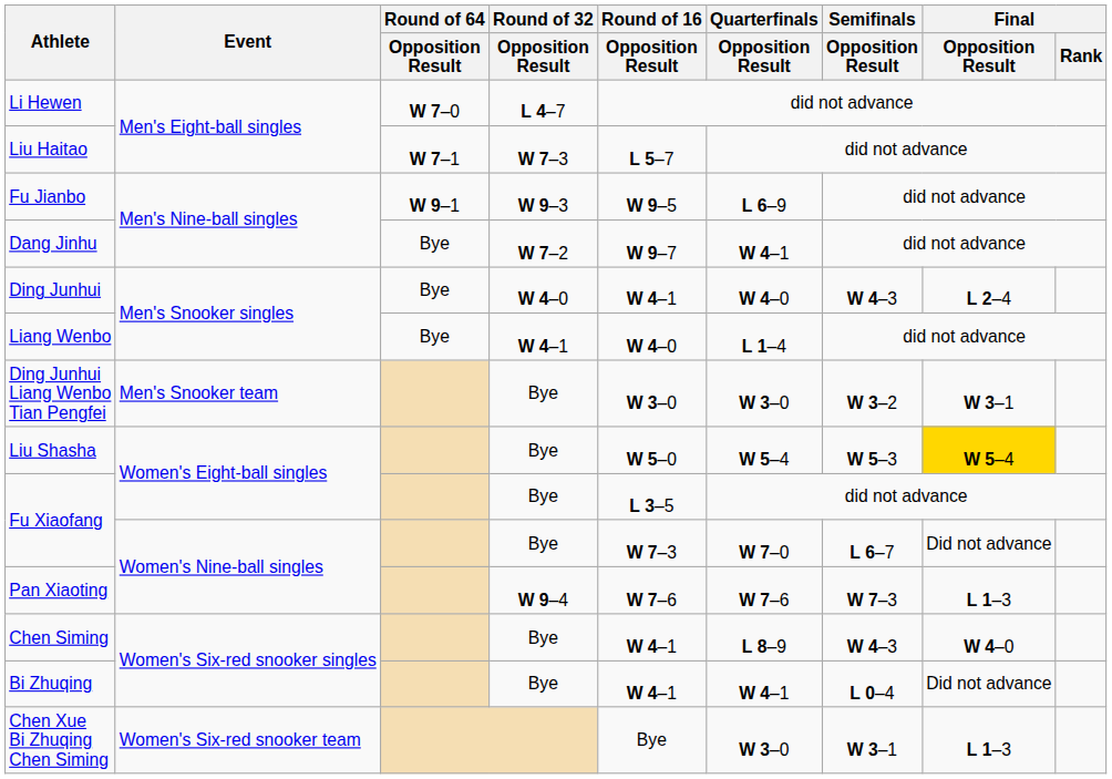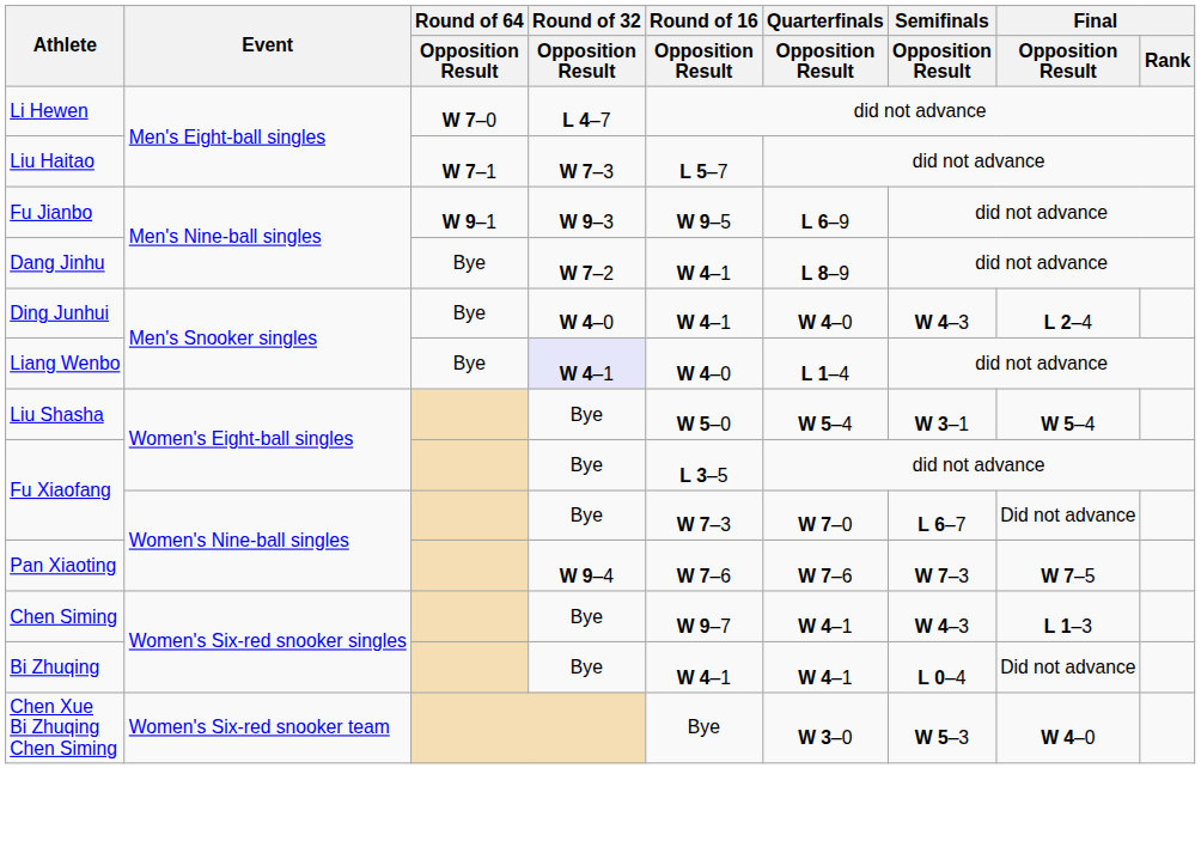 <table class=wikitable style="font-size:90%">
 <tr>
 <th rowspan=2>Athlete</th>
 <th rowspan=2>Event</th>
 <th>Round of 64</th>
 <th>Round of 32</th>
 <th>Round of 16</th>
 <th>Quarterfinals</th>
 <th>Semifinals</th>
 <th colspan=2>Final</th>
 </tr>
 <tr>
 <th>Opposition<br>Result</th>
 <th>Opposition<br>Result</th>
 <th>Opposition<br>Result</th>
 <th>Opposition<br>Result</th>
 <th>Opposition<br>Result</th>
 <th>Opposition<br>Result</th>
 <th>Rank</th>
 </tr>
 <tr>
 <td><a href='#'>Li Hewen</a></td>
 <td rowspan=2><a href='#'>Men's Eight-ball singles</a></td>
 <td align=center><br><strong>W</strong> <strong>7</strong>–0</td>
 <td align=center><br><strong>L</strong> <strong>4</strong>–7</td>
 <td style="text-align:center;" colspan="5">did not advance</td>
 </tr>
 <tr>
 <td><a href='#'>Liu Haitao</a></td>
 <td align=center><br><strong>W</strong> <strong>7</strong>–1</td>
 <td align=center><br><strong>W</strong> <strong>7</strong>–3</td>
 <td align=center><br><strong>L</strong> <strong>5</strong>–7</td>
 <td style="text-align:center;" colspan="4">did not advance</td>
 </tr>
 <tr>
 <td><a href='#'>Fu Jianbo</a></td>
 <td rowspan=2><a href='#'>Men's Nine-ball singles</a></td>
 <td align=center><br><strong>W</strong> <strong>9</strong>–1</td>
 <td align=center><br><strong>W</strong> <strong>9</strong>–3</td>
 <td align=center><br><strong>W</strong> <strong>9</strong>–5</td>
 <td align=center><br><strong>L</strong> <strong>6</strong>–9</td>
 <td style="text-align:center;" colspan="3">did not advance</td>
 </tr>
 <tr>
 <td><a href='#'>Dang Jinhu</a></td>
 <td align=center>Bye</td>
 <td align=center><br><strong>W</strong> <strong>7</strong>–2</td>
-<td align=center><br><strong>W</strong> <strong>9</strong>–7</td>
 <td align=center><br><strong>W</strong> <strong>4</strong>–1</td>
+<td align=center><br><strong>L</strong> <strong>8</strong>–9</td>
 <td style="text-align:center;" colspan="3">did not advance</td>
 </tr>
 <tr>
 <td><a href='#'>Ding Junhui</a></td>
 <td rowspan=2><a href='#'>Men's Snooker singles</a></td>
 <td align=center>Bye</td>
 <td align=center><br><strong>W</strong> <strong>4</strong>–0</td>
 <td align=center><br><strong>W</strong> <strong>4</strong>–1</td>
 <td align=center><br><strong>W</strong> <strong>4</strong>–0</td>
 <td align=center><br><strong>W</strong> <strong>4</strong>–3</td>
 <td align=center><br><strong>L</strong> <strong>2</strong>–4</td>
 <td align=center></td>
 </tr>
 <tr>
 <td><a href='#'>Liang Wenbo</a></td>
 <td align=center>Bye</td>
-<td align=center><br><strong>W</strong> <strong>4</strong>–1</td>
+<td align=center style="background: lavender;"><br><strong>W</strong> <strong>4</strong>–1</td>
 <td align=center><br><strong>W</strong> <strong>4</strong>–0</td>
 <td align=center><br><strong>L</strong> <strong>1</strong>–4</td>
 <td style="text-align:center;" colspan="3">did not advance</td>
-</tr>
-<tr>
-<td><a href='#'>Ding Junhui</a><br><a href='#'>Liang Wenbo</a><br><a href='#'>Tian Pengfei</a></td>
-<td><a href='#'>Men's Snooker team</a></td>
-<td style="background:wheat;"></td>
-<td align=center>Bye</td>
-<td align=center><br><strong>W</strong> <strong>3</strong>–0</td>
-<td align=center><br><strong>W</strong> <strong>3</strong>–0</td>
-<td align=center><br><strong>W</strong> <strong>3</strong>–2</td>
-<td align=center><br><strong>W</strong> <strong>3</strong>–1</td>
-<td align=center></td>
 </tr>
 <tr>
 <td><a href='#'>Liu Shasha</a></td>
 <td rowspan=2><a href='#'>Women's Eight-ball singles</a></td>
 <td style="background:wheat;"></td>
 <td align=center>Bye</td>
 <td align=center><br><strong>W</strong> <strong>5</strong>–0</td>
 <td align=center><br><strong>W</strong> <strong>5</strong>–4</td>
-<td align=center><br><strong>W</strong> <strong>5</strong>–3</td>
-<td align=center style="background: gold;"><br><strong>W</strong> <strong>5</strong>–4</td>
+<td align=center><br><strong>W</strong> <strong>3</strong>–1</td>
+<td align=center><br><strong>W</strong> <strong>5</strong>–4</td>
 <td align=center></td>
 </tr>
 <tr>
 <td rowspan=2><a href='#'>Fu Xiaofang</a></td>
 <td style="background:wheat;"></td>
 <td align=center>Bye</td>
 <td align=center><br><strong>L</strong> <strong>3</strong>–5</td>
 <td style="text-align:center;" colspan="4">did not advance</td>
 </tr>
 <tr>
 <td rowspan=2><a href='#'>Women's Nine-ball singles</a></td>
 <td style="background:wheat;"></td>
 <td align=center>Bye</td>
 <td align=center><br><strong>W</strong> <strong>7</strong>–3</td>
 <td align=center><br><strong>W</strong> <strong>7</strong>–0</td>
 <td align=center><br><strong>L</strong> <strong>6</strong>–7</td>
 <td align=center>Did not advance</td>
 <td align=center></td>
 </tr>
 <tr>
 <td><a href='#'>Pan Xiaoting</a></td>
 <td style="background:wheat;"></td>
 <td align=center><br><strong>W</strong> <strong>9</strong>–4</td>
 <td align=center><br><strong>W</strong> <strong>7</strong>–6</td>
 <td align=center><br><strong>W</strong> <strong>7</strong>–6</td>
 <td align=center><br><strong>W</strong> <strong>7</strong>–3</td>
-<td align=center><br><strong>L</strong> <strong>1</strong>–3</td>
+<td align=center><br><strong>W</strong> <strong>7</strong>–5</td>
 <td align=center></td>
 </tr>
 <tr>
 <td><a href='#'>Chen Siming</a></td>
 <td rowspan=2><a href='#'>Women's Six-red snooker singles</a></td>
 <td style="background:wheat;"></td>
 <td align=center>Bye</td>
+<td align=center><br><strong>W</strong> <strong>9</strong>–7</td>
 <td align=center><br><strong>W</strong> <strong>4</strong>–1</td>
-<td align=center><br><strong>L</strong> <strong>8</strong>–9</td>
 <td align=center><br><strong>W</strong> <strong>4</strong>–3</td>
-<td align=center><br><strong>W</strong> <strong>4</strong>–0</td>
+<td align=center><br><strong>L</strong> <strong>1</strong>–3</td>
 <td align=center></td>
 </tr>
 <tr>
 <td><a href='#'>Bi Zhuqing</a></td>
 <td style="background:wheat;"></td>
 <td align=center>Bye</td>
 <td align=center><br><strong>W</strong> <strong>4</strong>–1</td>
 <td align=center><br><strong>W</strong> <strong>4</strong>–1</td>
 <td align=center><br><strong>L</strong> <strong>0</strong>–4</td>
 <td align=center>Did not advance</td>
 <td align=center></td>
 </tr>
 <tr>
 <td><a href='#'>Chen Xue</a><br><a href='#'>Bi Zhuqing</a><br><a href='#'>Chen Siming</a></td>
 <td><a href='#'>Women's Six-red snooker team</a></td>
 <td style="background:wheat;" colspan=2></td>
 <td align=center>Bye</td>
 <td align=center><br><strong>W</strong> <strong>3</strong>–0</td>
-<td align=center><br><strong>W</strong> <strong>3</strong>–1</td>
-<td align=center><br><strong>L</strong> <strong>1</strong>–3</td>
+<td align=center><br><strong>W</strong> <strong>5</strong>–3</td>
+<td align=center><br><strong>W</strong> <strong>4</strong>–0</td>
 <td align=center></td>
 </tr>
 </table>
